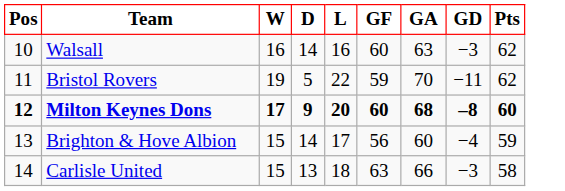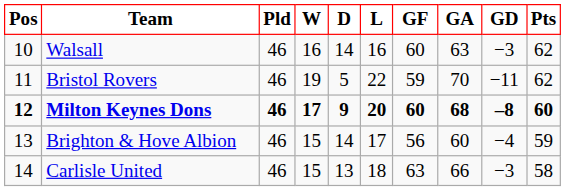 <table class="wikitable" style="text-align: center;">
 <tr>
 <th width=20 style="background:#FFFFFF; color:black; border:1px solid red;">Pos</th>
 <th width=175 style="background:#FFFFFF; color:black; border:1px solid red;">Team</th>
+<th width=20 style="background:#FFFFFF; color:black; border:1px solid red;">Pld</th>
 <th width=20 style="background:#FFFFFF; color:black; border:1px solid red;">W</th>
 <th width=20 style="background:#FFFFFF; color:black; border:1px solid red;">D</th>
 <th width=20 style="background:#FFFFFF; color:black; border:1px solid red;">L</th>
 <th width=30 style="background:#FFFFFF; color:black; border:1px solid red;">GF</th>
 <th width=30 style="background:#FFFFFF; color:black; border:1px solid red;">GA</th>
 <th width=30 style="background:#FFFFFF; color:black; border:1px solid red;">GD</th>
 <th width=20 style="background:#FFFFFF; color:black; border:1px solid red;">Pts</th>
 </tr>
 <tr>
 <td>10</td>
 <td align=left><a href='#'>Walsall</a></td>
+<td>46</td>
 <td>16</td>
 <td>14</td>
 <td>16</td>
 <td>60</td>
 <td>63</td>
 <td>−3</td>
 <td>62</td>
 </tr>
 <tr>
 <td>11</td>
 <td align=left><a href='#'>Bristol Rovers</a></td>
+<td>46</td>
 <td>19</td>
 <td>5</td>
 <td>22</td>
 <td>59</td>
 <td>70</td>
 <td>−11</td>
 <td>62</td>
 </tr>
 <tr>
 <td><strong>12</strong></td>
 <td align=left><strong><a href='#'>Milton Keynes Dons</a></strong></td>
+<td><strong>46</strong></td>
 <td><strong>17</strong></td>
 <td><strong>9</strong></td>
 <td><strong>20</strong></td>
 <td><strong>60</strong></td>
 <td><strong>68</strong></td>
 <td><strong>–8</strong></td>
 <td><strong>60</strong></td>
 </tr>
 <tr>
 <td>13</td>
 <td align=left><a href='#'>Brighton & Hove Albion</a></td>
+<td>46</td>
 <td>15</td>
 <td>14</td>
 <td>17</td>
 <td>56</td>
 <td>60</td>
 <td>−4</td>
 <td>59</td>
 </tr>
 <tr>
 <td>14</td>
 <td align=left><a href='#'>Carlisle United</a></td>
+<td>46</td>
 <td>15</td>
 <td>13</td>
 <td>18</td>
 <td>63</td>
 <td>66</td>
 <td>−3</td>
 <td>58</td>
 </tr>
 </table>
